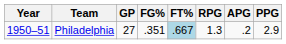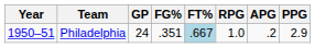 <table class="wikitable sortable" style="font-size:95%; text-align:right;">
 <tr>
 <th>Year</th>
 <th>Team</th>
 <th>GP</th>
 <th>FG%</th>
 <th>FT%</th>
 <th>RPG</th>
 <th>APG</th>
 <th>PPG</th>
 </tr>
 <tr>
 <td style="text-align:left;"><a href='#'>1950–51</a></td>
 <td style="text-align:left;"><a href='#'>Philadelphia</a></td>
-<td>27</td>
+<td>24</td>
 <td>.351</td>
 <td style="background: lightblue;">.667</td>
-<td>1.3</td>
+<td>1.0</td>
 <td>.2</td>
 <td>2.9</td>
 </tr>
 </table>
